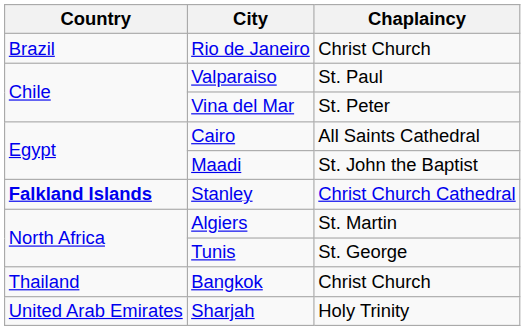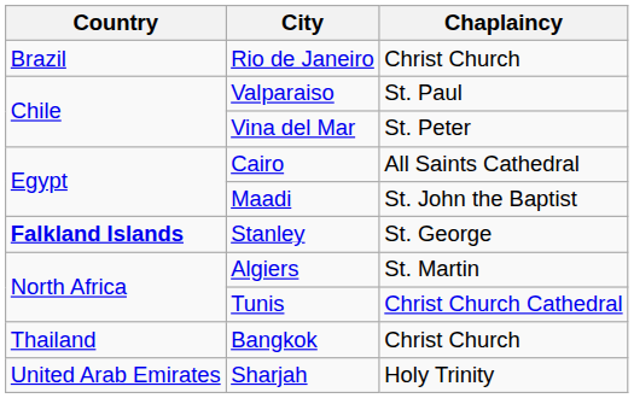 <table class="wikitable">
 <tr>
 <th>Country</th>
 <th>City</th>
 <th>Chaplaincy</th>
 </tr>
 <tr>
 <td><a href='#'>Brazil</a></td>
 <td><a href='#'>Rio de Janeiro</a></td>
 <td>Christ Church</td>
 </tr>
 <tr>
 <td rowspan="2"><a href='#'>Chile</a></td>
 <td><a href='#'>Valparaiso</a></td>
 <td>St. Paul</td>
 </tr>
 <tr>
 <td><a href='#'>Vina del Mar</a></td>
 <td>St. Peter</td>
 </tr>
 <tr>
 <td rowspan="2"><a href='#'>Egypt</a></td>
 <td><a href='#'>Cairo</a></td>
 <td>All Saints Cathedral</td>
 </tr>
 <tr>
 <td><a href='#'>Maadi</a></td>
 <td>St. John the Baptist</td>
 </tr>
 <tr>
 <td><strong><a href='#'>Falkland Islands</a></strong></td>
 <td><a href='#'>Stanley</a></td>
-<td><a href='#'>Christ Church Cathedral</a></td>
+<td>St. George</td>
 </tr>
 <tr>
 <td rowspan="2"><a href='#'>North Africa</a></td>
 <td><a href='#'>Algiers</a></td>
 <td>St. Martin</td>
 </tr>
 <tr>
 <td><a href='#'>Tunis</a></td>
-<td>St. George</td>
+<td><a href='#'>Christ Church Cathedral</a></td>
 </tr>
 <tr>
 <td><a href='#'>Thailand</a></td>
 <td><a href='#'>Bangkok</a></td>
 <td>Christ Church</td>
 </tr>
 <tr>
 <td><a href='#'>United Arab Emirates</a></td>
 <td><a href='#'>Sharjah</a></td>
 <td>Holy Trinity</td>
 </tr>
 </table>
